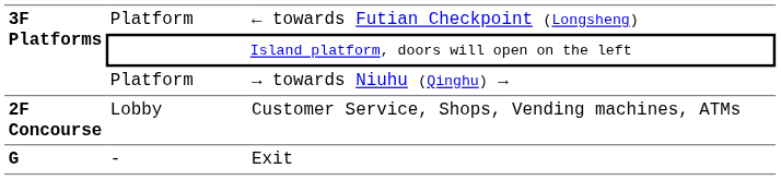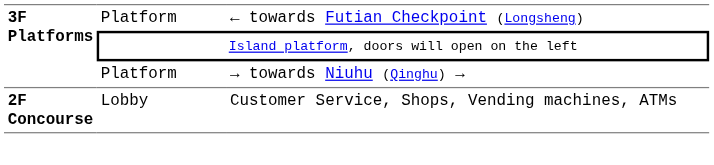 <table table border=0 cellspacing=0 cellpadding=3>
 <tr>
 <td style="border-top:solid 1px gray;" rowspan=3 valign=top><strong>3F<br>Platforms</strong></td>
 <td style="border-top:solid 1px gray;" valign=top>Platform </td>
 <td style="border-top:solid 1px gray;" valign=top>←  towards <a href='#'>Futian Checkpoint</a> <small>(<a href='#'>Longsheng</a>)</small></td>
 </tr>
 <tr>
 <td style="border-right:solid 2px black;border-left:solid 2px black;border-top:solid 2px black;border-bottom:solid 2px black;text-align:center;" colspan=2><small><a href='#'>Island platform</a>, doors will open on the left</small></td>
 </tr>
 <tr>
 <td>Platform </td>
 <td><span>→</span>  towards <a href='#'>Niuhu</a> <small>(<a href='#'>Qinghu</a>)</small> →</td>
 </tr>
 <tr>
 <td style="border-bottom:solid 1px gray; border-top:solid 1px gray;" valign=top width=50><strong>2F<br>Concourse</strong></td>
 <td style="border-bottom:solid 1px gray; border-top:solid 1px gray;" valign=top width=100>Lobby</td>
 <td style="border-bottom:solid 1px gray; border-top:solid 1px gray;" valign=top width=390>Customer Service, Shops, Vending machines, ATMs</td>
 </tr>
-<tr>
-<td style="border-bottom:solid 1px gray;" width=50 valign=top><strong>G</strong></td>
-<td style="border-bottom:solid 1px gray;" width=100 valign=top>-</td>
-<td style="border-bottom:solid 1px gray;" width=390 valign=top>Exit</td>
-</tr>
 </table>
